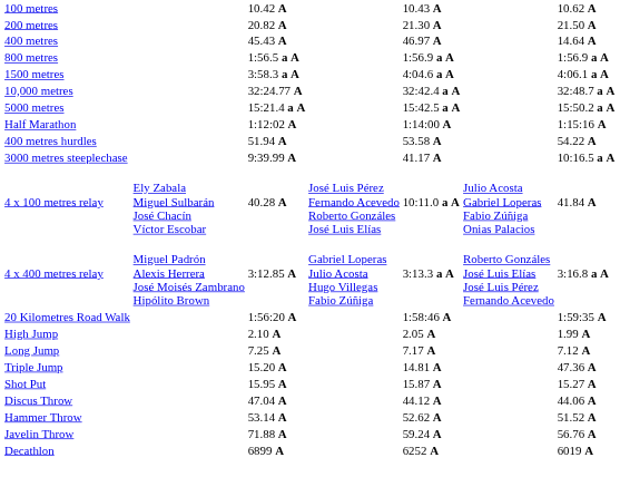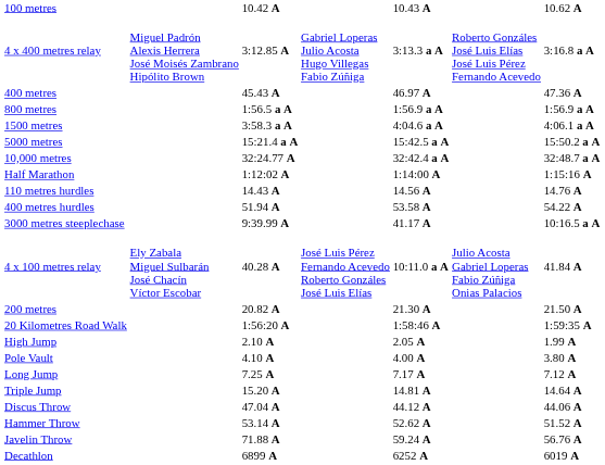 <table>
 <tr>
 <td><a href='#'>100 metres</a></td>
 <td></td>
 <td>10.42 <strong>A</strong></td>
 <td></td>
 <td>10.43 <strong>A</strong></td>
 <td></td>
 <td>10.62 <strong>A</strong></td>
 </tr>
 <tr>
-<td><a href='#'>200 metres</a></td>
-<td></td>
-<td>20.82 <strong>A</strong></td>
-<td></td>
-<td>21.30 <strong>A</strong></td>
-<td></td>
-<td>21.50 <strong>A</strong></td>
+<td><a href='#'>4 x 400 metres relay</a></td>
+<td><br><a href='#'>Miguel Padrón</a><br><a href='#'>Alexis Herrera</a><br><a href='#'>José Moisés Zambrano</a><br><a href='#'>Hipólito Brown</a></td>
+<td>3:12.85 <strong>A</strong></td>
+<td><br><a href='#'>Gabriel Loperas</a><br><a href='#'>Julio Acosta</a><br><a href='#'>Hugo Villegas</a><br><a href='#'>Fabio Zúñiga</a></td>
+<td>3:13.3 <strong>a</strong> <strong>A</strong></td>
+<td><br><a href='#'>Roberto Gonzáles</a><br><a href='#'>José Luis Elías</a><br><a href='#'>José Luis Pérez</a><br><a href='#'>Fernando Acevedo</a></td>
+<td>3:16.8 <strong>a</strong> <strong>A</strong></td>
 </tr>
 <tr>
 <td><a href='#'>400 metres</a></td>
 <td></td>
 <td>45.43 <strong>A</strong></td>
 <td></td>
 <td>46.97 <strong>A</strong></td>
 <td></td>
-<td>14.64 <strong>A</strong></td>
+<td>47.36 <strong>A</strong></td>
 </tr>
 <tr>
 <td><a href='#'>800 metres</a></td>
 <td></td>
 <td>1:56.5 <strong>a</strong> <strong>A</strong></td>
 <td></td>
 <td>1:56.9 <strong>a</strong> <strong>A</strong></td>
 <td></td>
 <td>1:56.9 <strong>a</strong> <strong>A</strong></td>
 </tr>
 <tr>
 <td><a href='#'>1500 metres</a></td>
 <td></td>
 <td>3:58.3 <strong>a</strong> <strong>A</strong></td>
 <td></td>
 <td>4:04.6 <strong>a</strong> <strong>A</strong></td>
 <td></td>
 <td>4:06.1 <strong>a</strong> <strong>A</strong></td>
 </tr>
 <tr>
+<td><a href='#'>5000 metres</a></td>
+<td></td>
+<td>15:21.4 <strong>a</strong> <strong>A</strong></td>
+<td></td>
+<td>15:42.5 <strong>a</strong> <strong>A</strong></td>
+<td></td>
+<td>15:50.2 <strong>a</strong> <strong>A</strong></td>
+</tr>
+<tr>
 <td><a href='#'>10,000 metres</a></td>
 <td></td>
 <td>32:24.77 <strong>A</strong></td>
 <td></td>
 <td>32:42.4 <strong>a</strong> <strong>A</strong></td>
 <td></td>
 <td>32:48.7 <strong>a</strong> <strong>A</strong></td>
 </tr>
 <tr>
-<td><a href='#'>5000 metres</a></td>
-<td></td>
-<td>15:21.4 <strong>a</strong> <strong>A</strong></td>
-<td></td>
-<td>15:42.5 <strong>a</strong> <strong>A</strong></td>
-<td></td>
-<td>15:50.2 <strong>a</strong> <strong>A</strong></td>
-</tr>
-<tr>
 <td><a href='#'>Half Marathon</a></td>
 <td></td>
 <td>1:12:02 <strong>A</strong></td>
 <td></td>
 <td>1:14:00 <strong>A</strong></td>
 <td></td>
 <td>1:15:16 <strong>A</strong></td>
+</tr>
+<tr>
+<td><a href='#'>110 metres hurdles</a></td>
+<td></td>
+<td>14.43 <strong>A</strong></td>
+<td></td>
+<td>14.56 <strong>A</strong></td>
+<td></td>
+<td>14.76 <strong>A</strong></td>
 </tr>
 <tr>
 <td><a href='#'>400 metres hurdles</a></td>
 <td></td>
 <td>51.94 <strong>A</strong></td>
 <td></td>
 <td>53.58 <strong>A</strong></td>
 <td></td>
 <td>54.22 <strong>A</strong></td>
 </tr>
 <tr>
 <td><a href='#'>3000 metres steeplechase</a></td>
 <td></td>
 <td>9:39.99 <strong>A</strong></td>
 <td></td>
 <td>41.17 <strong>A</strong></td>
 <td></td>
 <td>10:16.5 <strong>a</strong> <strong>A</strong></td>
 </tr>
 <tr>
 <td><a href='#'>4 x 100 metres relay</a></td>
 <td><br><a href='#'>Ely Zabala</a><br><a href='#'>Miguel Sulbarán</a><br><a href='#'>José Chacín</a><br><a href='#'>Víctor Escobar</a></td>
 <td>40.28 <strong>A</strong></td>
 <td><br><a href='#'>José Luis Pérez</a><br><a href='#'>Fernando Acevedo</a><br><a href='#'>Roberto Gonzáles</a><br><a href='#'>José Luis Elías</a></td>
 <td>10:11.0 <strong>a</strong> <strong>A</strong></td>
 <td><br><a href='#'>Julio Acosta</a><br><a href='#'>Gabriel Loperas</a><br><a href='#'>Fabio Zúñiga</a><br><a href='#'>Onias Palacios</a></td>
 <td>41.84 <strong>A</strong></td>
 </tr>
 <tr>
-<td><a href='#'>4 x 400 metres relay</a></td>
-<td><br><a href='#'>Miguel Padrón</a><br><a href='#'>Alexis Herrera</a><br><a href='#'>José Moisés Zambrano</a><br><a href='#'>Hipólito Brown</a></td>
-<td>3:12.85 <strong>A</strong></td>
-<td><br><a href='#'>Gabriel Loperas</a><br><a href='#'>Julio Acosta</a><br><a href='#'>Hugo Villegas</a><br><a href='#'>Fabio Zúñiga</a></td>
-<td>3:13.3 <strong>a</strong> <strong>A</strong></td>
-<td><br><a href='#'>Roberto Gonzáles</a><br><a href='#'>José Luis Elías</a><br><a href='#'>José Luis Pérez</a><br><a href='#'>Fernando Acevedo</a></td>
-<td>3:16.8 <strong>a</strong> <strong>A</strong></td>
+<td><a href='#'>200 metres</a></td>
+<td></td>
+<td>20.82 <strong>A</strong></td>
+<td></td>
+<td>21.30 <strong>A</strong></td>
+<td></td>
+<td>21.50 <strong>A</strong></td>
 </tr>
 <tr>
 <td><a href='#'>20 Kilometres Road Walk</a></td>
 <td></td>
 <td>1:56:20 <strong>A</strong></td>
 <td></td>
 <td>1:58:46 <strong>A</strong></td>
 <td></td>
 <td>1:59:35 <strong>A</strong></td>
 </tr>
 <tr>
 <td><a href='#'>High Jump</a></td>
 <td></td>
 <td>2.10 <strong>A</strong></td>
 <td></td>
 <td>2.05 <strong>A</strong></td>
 <td></td>
 <td>1.99 <strong>A</strong></td>
 </tr>
 <tr>
+<td><a href='#'>Pole Vault</a></td>
+<td></td>
+<td>4.10 <strong>A</strong></td>
+<td></td>
+<td>4.00 <strong>A</strong></td>
+<td></td>
+<td>3.80 <strong>A</strong></td>
+</tr>
+<tr>
 <td><a href='#'>Long Jump</a></td>
 <td></td>
 <td>7.25 <strong>A</strong></td>
 <td></td>
 <td>7.17 <strong>A</strong></td>
 <td></td>
 <td>7.12 <strong>A</strong></td>
 </tr>
 <tr>
 <td><a href='#'>Triple Jump</a></td>
 <td></td>
 <td>15.20 <strong>A</strong></td>
 <td></td>
 <td>14.81 <strong>A</strong></td>
 <td></td>
-<td>47.36 <strong>A</strong></td>
-</tr>
-<tr>
-<td><a href='#'>Shot Put</a></td>
-<td></td>
-<td>15.95 <strong>A</strong></td>
-<td></td>
-<td>15.87 <strong>A</strong></td>
-<td></td>
-<td>15.27 <strong>A</strong></td>
+<td>14.64 <strong>A</strong></td>
 </tr>
 <tr>
 <td><a href='#'>Discus Throw</a></td>
 <td></td>
 <td>47.04 <strong>A</strong></td>
 <td></td>
 <td>44.12 <strong>A</strong></td>
 <td></td>
 <td>44.06 <strong>A</strong></td>
 </tr>
 <tr>
 <td><a href='#'>Hammer Throw</a></td>
 <td></td>
 <td>53.14 <strong>A</strong></td>
 <td></td>
 <td>52.62 <strong>A</strong></td>
 <td></td>
 <td>51.52 <strong>A</strong></td>
 </tr>
 <tr>
 <td><a href='#'>Javelin Throw</a></td>
 <td></td>
 <td>71.88 <strong>A</strong></td>
 <td></td>
 <td>59.24 <strong>A</strong></td>
 <td></td>
 <td>56.76 <strong>A</strong></td>
 </tr>
 <tr>
 <td><a href='#'>Decathlon</a></td>
 <td></td>
 <td>6899 <strong>A</strong></td>
 <td></td>
 <td>6252 <strong>A</strong></td>
 <td></td>
 <td>6019 <strong>A</strong></td>
 </tr>
 </table>
